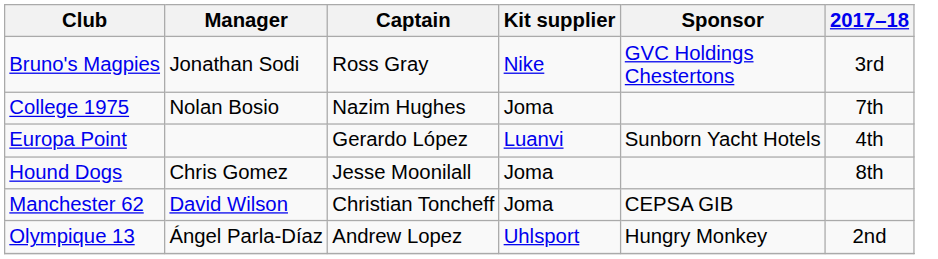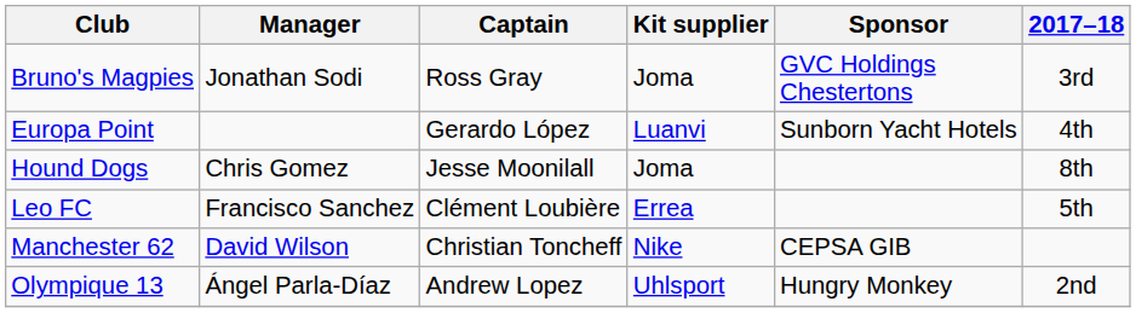 <table class="wikitable">
 <tr>
 <th>Club</th>
 <th>Manager</th>
 <th>Captain</th>
 <th>Kit supplier</th>
 <th>Sponsor</th>
 <th><a href='#'>2017–18</a></th>
 </tr>
 <tr>
 <td><a href='#'>Bruno's Magpies</a></td>
 <td> Jonathan Sodi</td>
 <td> Ross Gray</td>
-<td><a href='#'>Nike</a></td>
+<td>Joma</td>
 <td><a href='#'>GVC Holdings</a><br><a href='#'>Chestertons</a></td>
 <td align="center">3rd</td>
-</tr>
-<tr>
-<td><a href='#'>College 1975</a></td>
-<td> Nolan Bosio</td>
-<td> Nazim Hughes</td>
-<td>Joma</td>
-<td></td>
-<td align="center">7th</td>
 </tr>
 <tr>
 <td><a href='#'>Europa Point</a></td>
 <td></td>
 <td> Gerardo López</td>
 <td><a href='#'>Luanvi</a></td>
 <td>Sunborn Yacht Hotels</td>
 <td align="center">4th</td>
 </tr>
 <tr>
 <td><a href='#'>Hound Dogs</a></td>
 <td> Chris Gomez</td>
 <td> Jesse Moonilall</td>
 <td>Joma</td>
 <td></td>
 <td align="center">8th</td>
 </tr>
 <tr>
+<td><a href='#'>Leo FC</a></td>
+<td> Francisco Sanchez</td>
+<td> Clément Loubière</td>
+<td><a href='#'>Errea</a></td>
+<td></td>
+<td align="center">5th</td>
+</tr>
+<tr>
 <td><a href='#'>Manchester 62</a></td>
 <td> <a href='#'>David Wilson</a></td>
 <td> Christian Toncheff</td>
-<td>Joma</td>
+<td><a href='#'>Nike</a></td>
 <td>CEPSA GIB</td>
 <td align="center"></td>
 </tr>
 <tr>
 <td><a href='#'>Olympique 13</a></td>
 <td> Ángel Parla-Díaz</td>
 <td> Andrew Lopez</td>
 <td><a href='#'>Uhlsport</a></td>
 <td>Hungry Monkey</td>
 <td align="center">2nd</td>
 </tr>
 <tr>
 </tr>
 </table>
